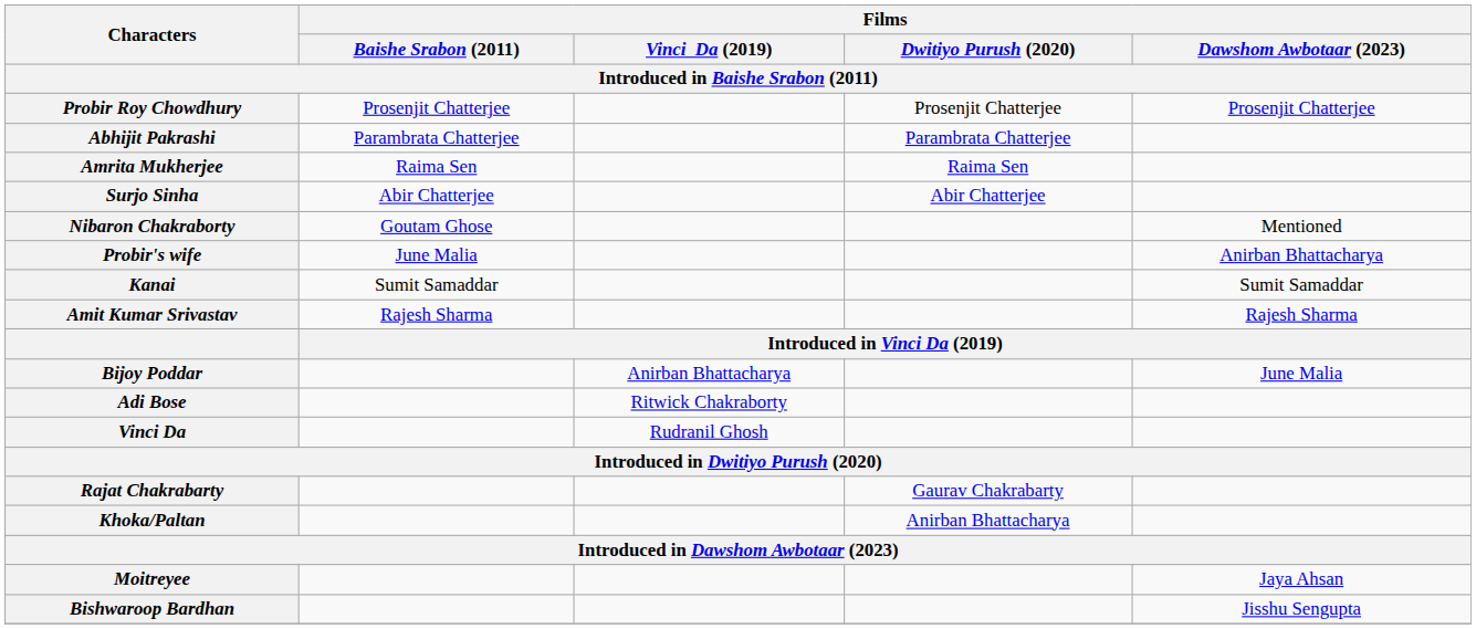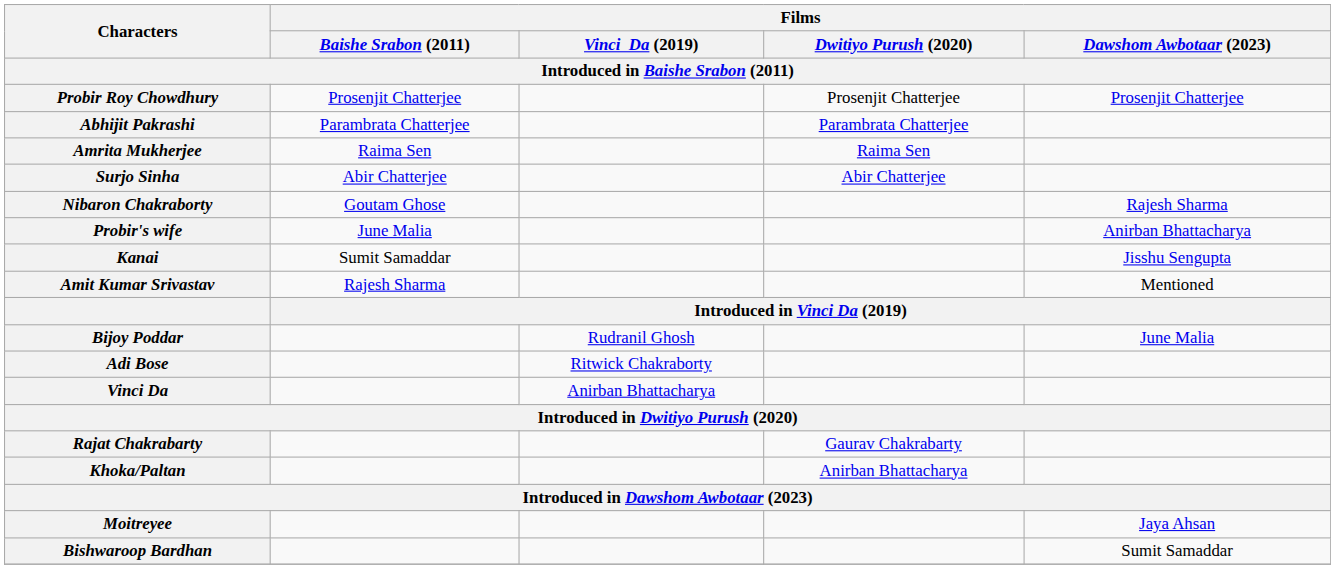 <table class="wikitable" width ="100%" style="text-align:center">
 <tr>
 <th rowspan="2">Characters</th>
 <th colspan="4">Films</th>
 </tr>
 <tr>
 <th align="center"><em><a href='#'>Baishe Srabon</a></em> (2011)</th>
 <th><em><a href='#'>Vinci  Da</a></em> (2019)</th>
 <th><strong><a href='#'><em>Dwitiyo Purush</em></a> (2020)</strong></th>
 <th><em><a href='#'>Dawshom Awbotaar</a></em> (2023)</th>
 </tr>
 <tr>
 <th colspan="5">Introduced in <em><a href='#'>Baishe Srabon</a></em> (2011)</th>
 </tr>
 <tr>
 <th><em>Probir Roy Chowdhury</em></th>
 <td><a href='#'>Prosenjit Chatterjee</a></td>
 <td></td>
 <td>Prosenjit Chatterjee </td>
 <td><a href='#'>Prosenjit Chatterjee</a></td>
 </tr>
 <tr>
 <th><em>Abhijit Pakrashi</em></th>
 <td><a href='#'>Parambrata Chatterjee</a></td>
 <td></td>
 <td><a href='#'>Parambrata Chatterjee</a></td>
 <td></td>
 </tr>
 <tr>
 <th><em>Amrita Mukherjee</em></th>
 <td><a href='#'>Raima Sen</a></td>
 <td></td>
 <td><a href='#'>Raima Sen</a></td>
 <td></td>
 </tr>
 <tr>
 <th><em>Surjo Sinha</em></th>
 <td><a href='#'>Abir Chatterjee</a></td>
 <td></td>
 <td><a href='#'>Abir Chatterjee</a></td>
 <td></td>
 </tr>
 <tr>
 <th><em>Nibaron Chakraborty</em></th>
 <td><a href='#'>Goutam Ghose</a></td>
 <td></td>
 <td></td>
-<td>Mentioned</td>
+<td><a href='#'>Rajesh Sharma</a></td>
 </tr>
 <tr>
 <th><em>Probir's wife</em></th>
 <td><a href='#'>June Malia</a></td>
 <td></td>
 <td></td>
 <td><a href='#'>Anirban Bhattacharya</a></td>
 </tr>
 <tr>
 <th><em>Kanai</em></th>
 <td>Sumit Samaddar</td>
 <td></td>
 <td></td>
-<td>Sumit Samaddar</td>
+<td><a href='#'>Jisshu Sengupta</a></td>
 </tr>
 <tr>
 <th><em>Amit Kumar Srivastav</em></th>
 <td><a href='#'>Rajesh Sharma</a></td>
 <td></td>
 <td></td>
-<td><a href='#'>Rajesh Sharma</a></td>
+<td>Mentioned</td>
 </tr>
 <tr>
 <th></th>
 <th colspan="5">Introduced in <em><a href='#'>Vinci Da</a></em> (2019)</th>
 </tr>
 <tr>
 <th><em>Bijoy Poddar</em></th>
 <td></td>
-<td><a href='#'>Anirban Bhattacharya</a></td>
+<td><a href='#'>Rudranil Ghosh</a></td>
 <td></td>
 <td><a href='#'>June Malia</a></td>
 </tr>
 <tr>
 <th><em>Adi Bose</em></th>
 <td></td>
 <td><a href='#'>Ritwick Chakraborty</a></td>
 <td></td>
 <td></td>
 </tr>
 <tr>
 <th><em>Vinci Da</em></th>
 <td></td>
-<td><a href='#'>Rudranil Ghosh</a></td>
+<td><a href='#'>Anirban Bhattacharya</a></td>
 <td></td>
 <td></td>
 </tr>
 <tr>
 <th colspan="5">Introduced in <a href='#'><em>Dwitiyo Purush</em></a> (2020)</th>
 </tr>
 <tr>
 <th><em>Rajat Chakrabarty</em></th>
 <td></td>
 <td></td>
 <td><a href='#'>Gaurav Chakrabarty</a></td>
 <td></td>
 </tr>
 <tr>
 <th><em>Khoka/Paltan</em></th>
 <td></td>
 <td></td>
 <td><a href='#'>Anirban Bhattacharya</a></td>
 <td></td>
 </tr>
 <tr>
 <th colspan="5">Introduced in <em><a href='#'>Dawshom Awbotaar</a></em> (2023)</th>
 </tr>
 <tr>
 <th><em>Moitreyee</em></th>
 <td></td>
 <td></td>
 <td></td>
 <td><a href='#'>Jaya Ahsan</a></td>
 </tr>
 <tr>
 <th><em>Bishwaroop Bardhan</em></th>
 <td></td>
 <td></td>
 <td></td>
-<td><a href='#'>Jisshu Sengupta</a></td>
+<td>Sumit Samaddar</td>
 </tr>
 <tr>
 </tr>
 </table>
